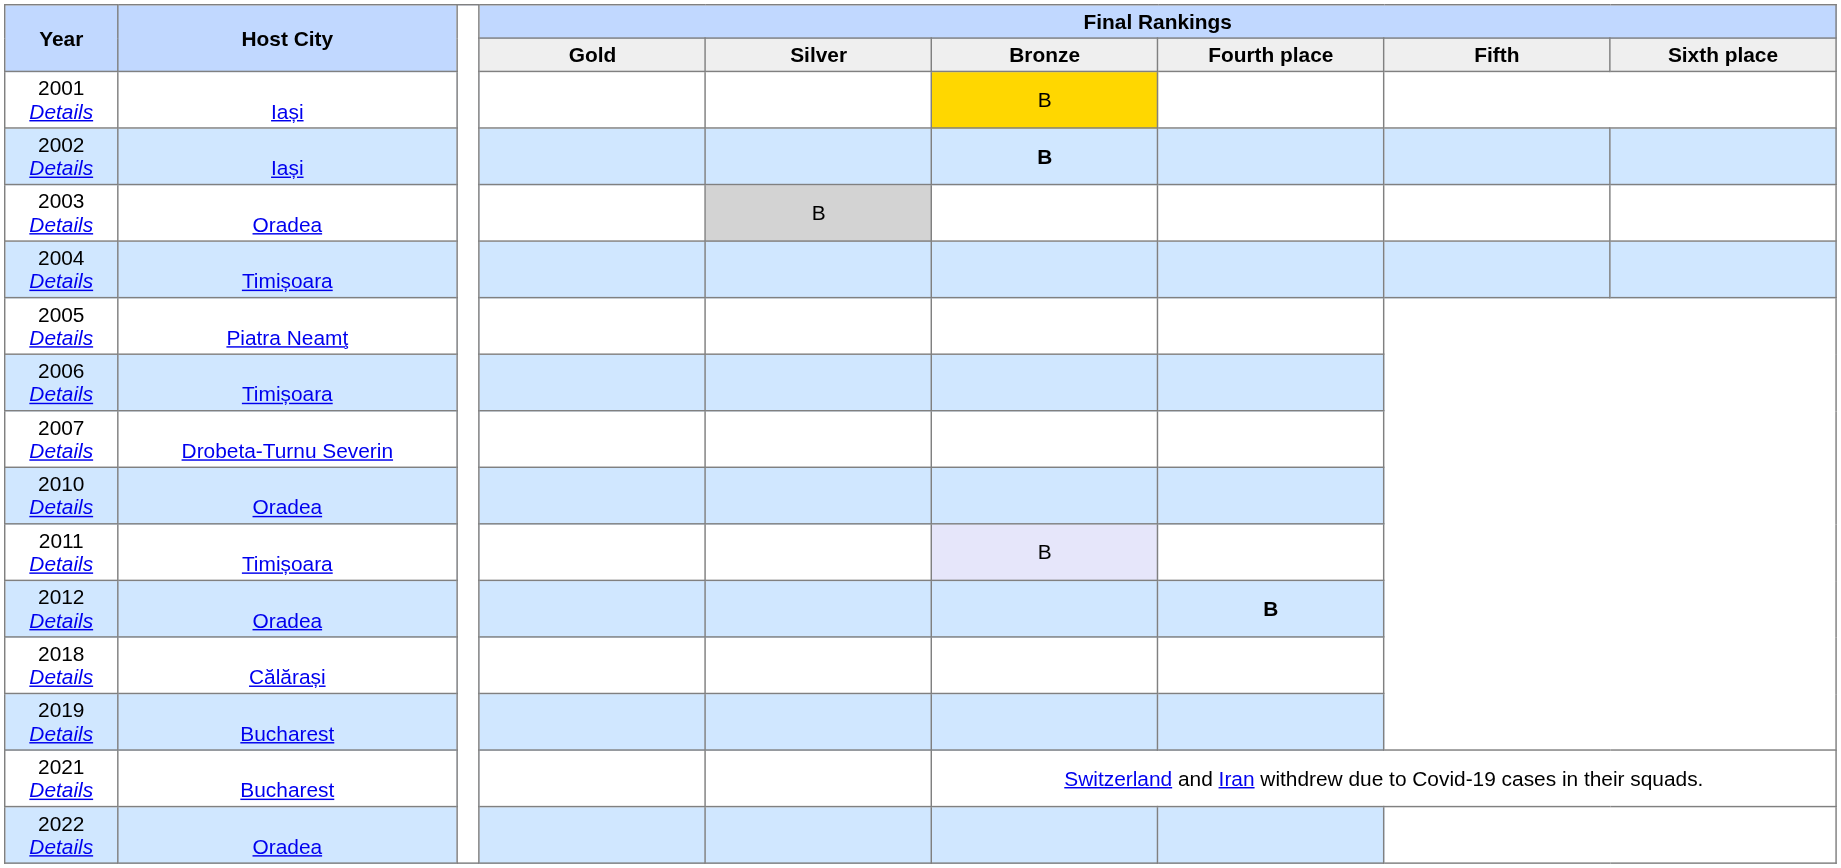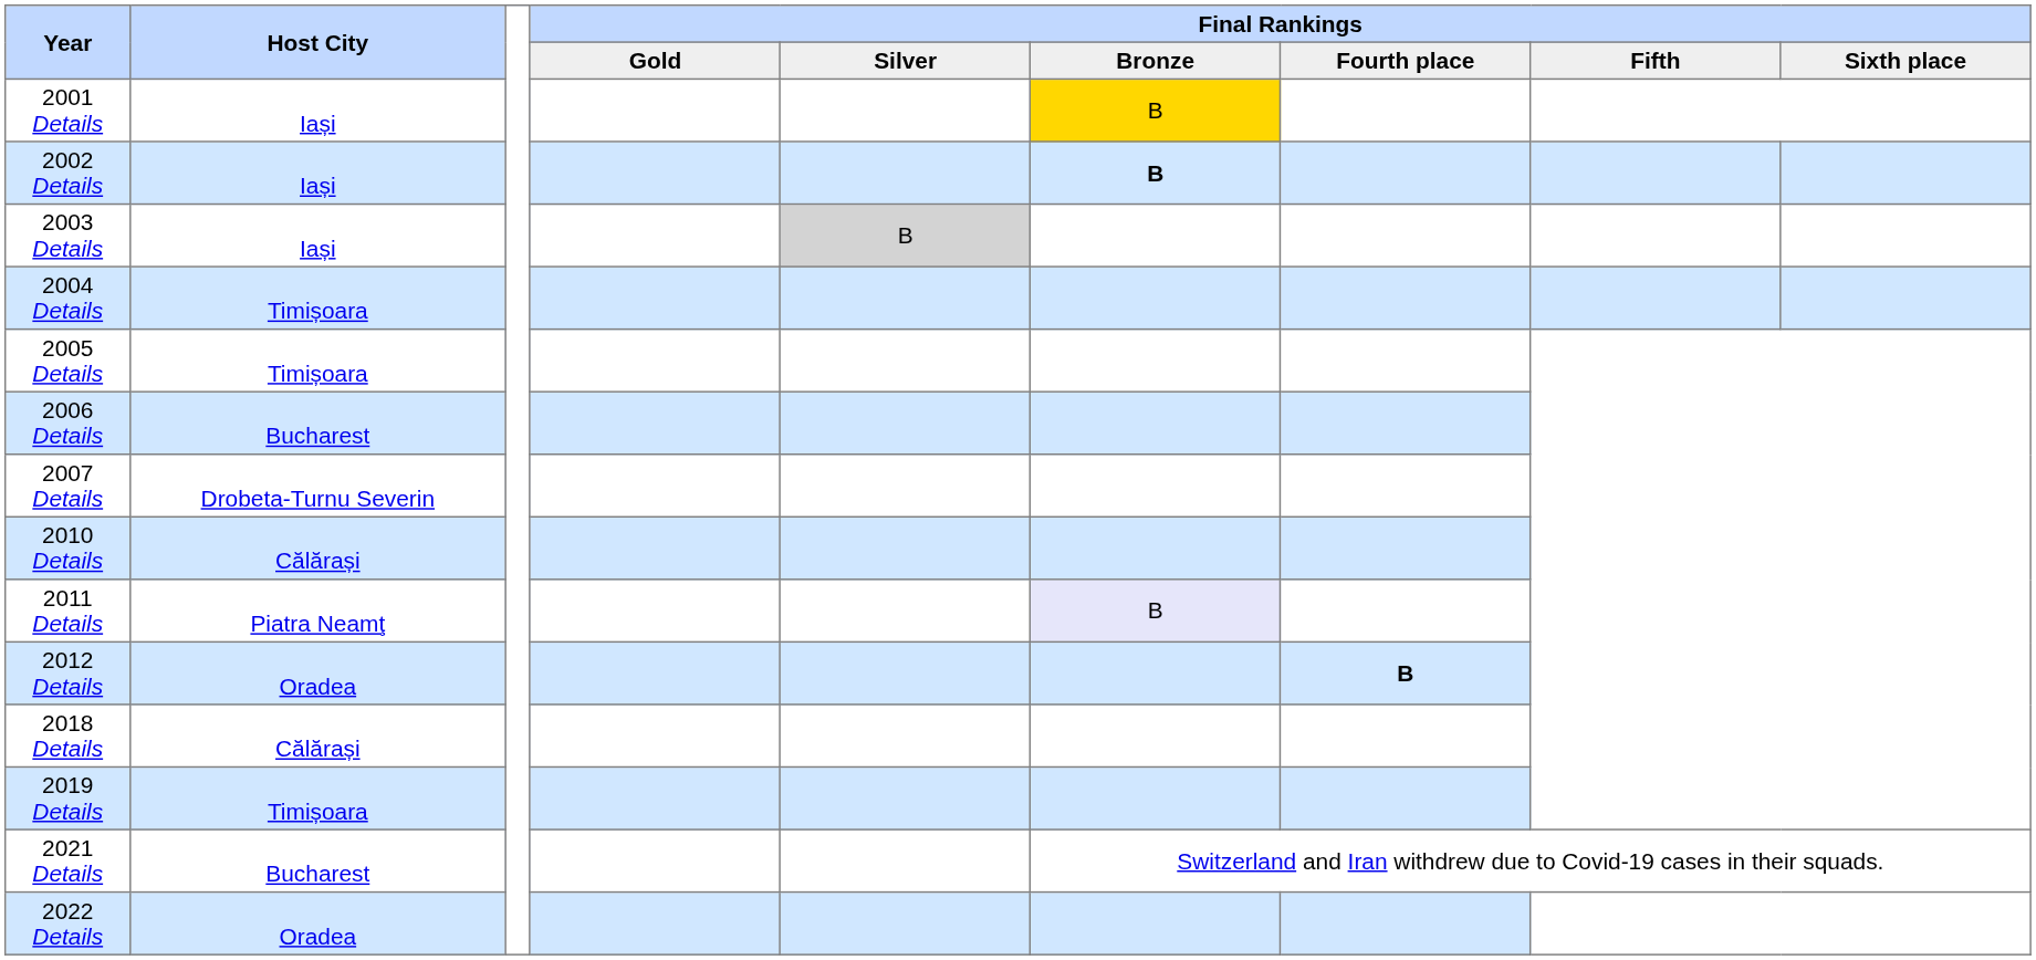 <table border=1 style="border-collapse:collapse; font-size:90%;" cellpadding=3 cellspacing=0 width=100%>
 <tr bgcolor=#C1D8FF>
 <th rowspan=2 width=5%>Year</th>
 <th rowspan=2 width=15%>Host City</th>
 <th width=1% rowspan=35 bgcolor=ffffff></th>
 <th colspan=6>Final Rankings</th>
 </tr>
 <tr bgcolor=#EFEFEF>
 <th width=10%>Gold</th>
 <th width=10%>Silver</th>
 <th width=10%>Bronze</th>
 <th width=10%>Fourth place</th>
 <th width=10%>Fifth</th>
 <th width=10%>Sixth place</th>
 </tr>
 <tr align=center>
 <td>2001 <br> <em><a href='#'>Details</a></em></td>
 <td><br><a href='#'>Iași</a></td>
 <td><strong></strong></td>
 <td></td>
 <td style="background: gold;"> B</td>
 <td></td>
 </tr>
 <tr align=center bgcolor=#D0E7FF>
 <td>2002 <br> <em><a href='#'>Details</a></em></td>
 <td><br><a href='#'>Iași</a></td>
 <td><strong></strong></td>
 <td></td>
 <td><strong> B</strong></td>
 <td></td>
 <td></td>
 <td></td>
 </tr>
 <tr align=center>
 <td>2003 <br> <em><a href='#'>Details</a></em></td>
-<td><br><a href='#'>Oradea</a></td>
+<td><br><a href='#'>Iași</a></td>
 <td><strong></strong></td>
 <td style="background: lightgrey;"> B</td>
 <td></td>
 <td></td>
 <td></td>
 <td></td>
 </tr>
 <tr align=center bgcolor=#D0E7FF>
 <td>2004 <br> <em><a href='#'>Details</a></em></td>
 <td><br><a href='#'>Timișoara</a></td>
 <td><strong></strong></td>
 <td></td>
 <td></td>
 <td></td>
 <td></td>
 <td></td>
 </tr>
 <tr align=center>
 <td>2005 <br> <em><a href='#'>Details</a></em></td>
-<td><br><a href='#'>Piatra Neamţ</a></td>
+<td><br><a href='#'>Timișoara</a></td>
 <td><strong></strong></td>
 <td></td>
 <td></td>
 <td></td>
 </tr>
 <tr align=center bgcolor=#D0E7FF>
 <td>2006 <br> <em><a href='#'>Details</a></em></td>
-<td><br><a href='#'>Timișoara</a></td>
+<td><br><a href='#'>Bucharest</a></td>
 <td><strong></strong></td>
 <td></td>
 <td></td>
 <td></td>
 </tr>
 <tr align=center>
 <td>2007 <br> <em><a href='#'>Details</a></em></td>
 <td><br><a href='#'>Drobeta-Turnu Severin</a></td>
 <td><strong></strong></td>
 <td></td>
 <td></td>
 <td></td>
 </tr>
 <tr align=center bgcolor=#D0E7FF>
 <td>2010 <br> <em><a href='#'>Details</a></em></td>
-<td><br><a href='#'>Oradea</a></td>
+<td><br><a href='#'>Călărași</a></td>
 <td><strong></strong></td>
 <td></td>
 <td></td>
 <td></td>
 </tr>
 <tr align=center>
 <td>2011 <br> <em><a href='#'>Details</a></em></td>
-<td><br><a href='#'>Timișoara</a></td>
+<td><br><a href='#'>Piatra Neamţ</a></td>
 <td><strong></strong></td>
 <td></td>
 <td style="background: lavender;"> B</td>
 <td></td>
 </tr>
 <tr align=center bgcolor=#D0E7FF>
 <td>2012 <br> <em><a href='#'>Details</a></em></td>
 <td><br><a href='#'>Oradea</a></td>
 <td><strong></strong></td>
 <td></td>
 <td></td>
 <td><strong> B</strong></td>
 </tr>
 <tr align=center>
 <td>2018 <br> <em><a href='#'>Details</a></em></td>
 <td><br><a href='#'>Călărași</a></td>
 <td><strong></strong></td>
 <td></td>
 <td></td>
 <td></td>
 </tr>
 <tr align=center bgcolor=#D0E7FF>
 <td>2019 <br> <em><a href='#'>Details</a></em></td>
-<td><br><a href='#'>Bucharest</a></td>
+<td><br><a href='#'>Timișoara</a></td>
 <td><strong></strong></td>
 <td></td>
 <td></td>
 <td></td>
 </tr>
 <tr align=center>
 <td>2021 <br> <em><a href='#'>Details</a></em></td>
 <td><br><a href='#'>Bucharest</a></td>
 <td><strong></strong></td>
 <td></td>
 <td colspan=4><a href='#'>Switzerland</a> and <a href='#'>Iran</a> withdrew due to Covid-19 cases in their squads.</td>
 </tr>
 <tr align=center bgcolor=#D0E7FF>
 <td>2022 <br> <em><a href='#'>Details</a></em></td>
 <td><br><a href='#'>Oradea</a></td>
 <td><strong></strong></td>
 <td></td>
 <td></td>
 <td></td>
 </tr>
 </table>
